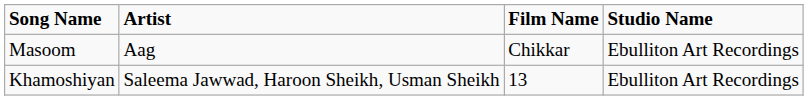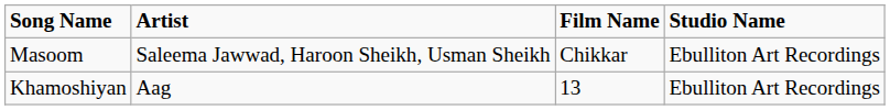 <table class="wikitable">
 <tr>
 <td><strong>Song Name</strong></td>
 <td><strong>Artist</strong></td>
 <td><strong>Film Name</strong></td>
 <td><strong>Studio Name</strong></td>
 </tr>
 <tr>
 <td>Masoom</td>
-<td>Aag</td>
+<td>Saleema Jawwad, Haroon Sheikh, Usman Sheikh</td>
 <td>Chikkar</td>
 <td>Ebulliton Art Recordings</td>
 </tr>
 <tr>
 <td>Khamoshiyan</td>
-<td>Saleema Jawwad, Haroon Sheikh, Usman Sheikh</td>
+<td>Aag</td>
 <td>13</td>
 <td>Ebulliton Art Recordings</td>
 </tr>
 </table>
